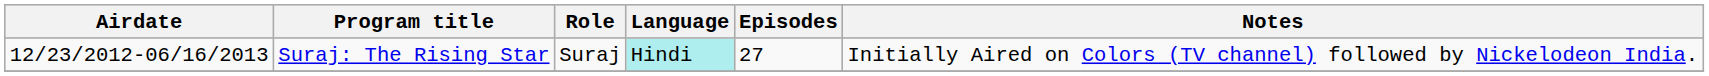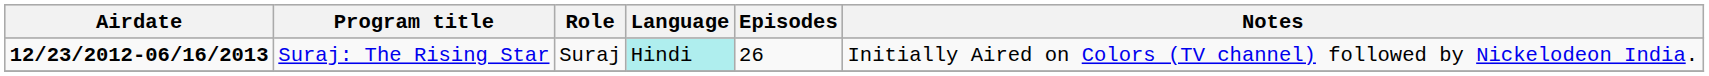 <table class="wikitable">
 <tr>
 <th>Airdate</th>
 <th>Program title</th>
 <th>Role</th>
 <th>Language</th>
 <th>Episodes</th>
 <th>Notes</th>
 </tr>
 <tr>
-<td>12/23/2012-06/16/2013</td>
+<td><strong>12/23/2012-06/16/2013</strong></td>
 <td><a href='#'>Suraj: The Rising Star</a></td>
 <td>Suraj</td>
 <td style="background: paleturquoise;">Hindi</td>
-<td>27</td>
+<td>26</td>
 <td>Initially Aired on <a href='#'>Colors (TV channel)</a> followed by <a href='#'>Nickelodeon India</a>.</td>
 </tr>
 <tr>
 </tr>
 </table>
